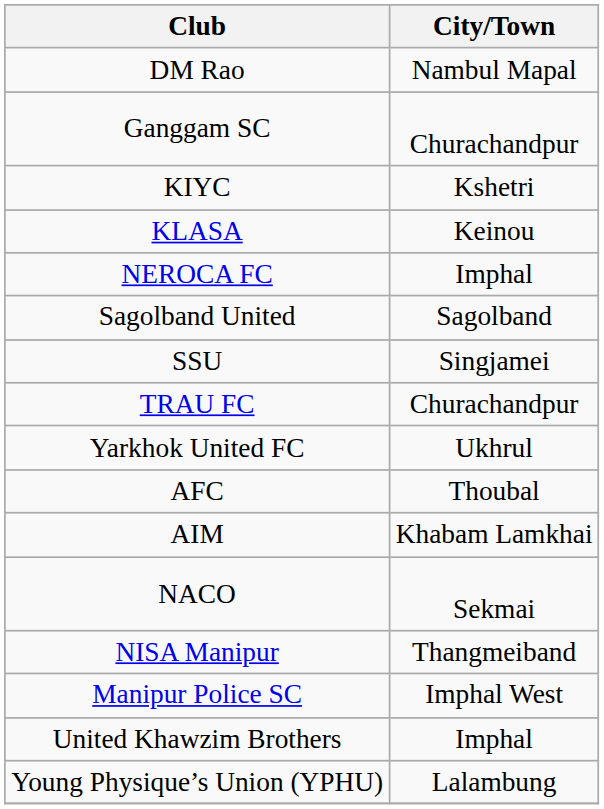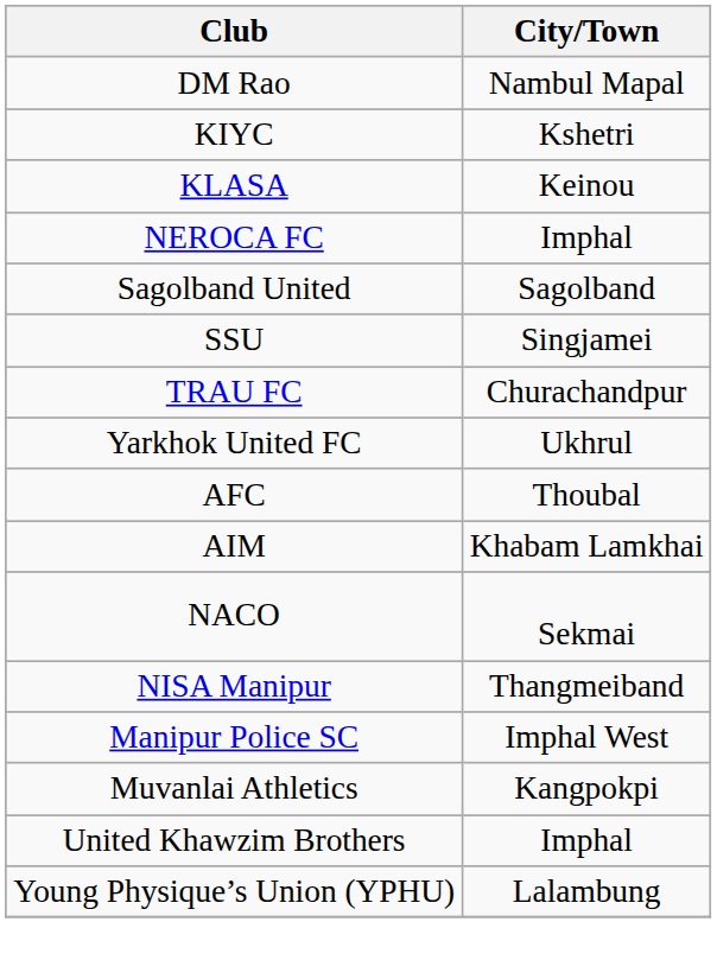 <table class="wikitable" style="text-align:center;">
 <tr>
 <th>Club</th>
 <th>City/Town</th>
 </tr>
 <tr>
 <td>DM Rao</td>
 <td>Nambul Mapal</td>
-</tr>
-<tr>
-<td>Ganggam SC</td>
-<td><br>Churachandpur</td>
 </tr>
 <tr>
 <td>KIYC</td>
 <td>Kshetri</td>
 </tr>
 <tr>
 <td><a href='#'>KLASA</a></td>
 <td>Keinou</td>
 </tr>
 <tr>
 <td><a href='#'>NEROCA FC</a></td>
 <td>Imphal</td>
 </tr>
 <tr>
 <td>Sagolband United</td>
 <td>Sagolband</td>
 </tr>
 <tr>
 <td>SSU</td>
 <td>Singjamei</td>
 </tr>
 <tr>
 <td><a href='#'>TRAU FC</a></td>
 <td>Churachandpur</td>
 </tr>
 <tr>
 <td>Yarkhok United FC</td>
 <td>Ukhrul</td>
 </tr>
 <tr>
 <td>AFC</td>
 <td>Thoubal</td>
 </tr>
 <tr>
 <td>AIM</td>
 <td>Khabam Lamkhai</td>
 </tr>
 <tr>
 <td>NACO</td>
 <td><br>Sekmai</td>
 </tr>
 <tr>
 <td><a href='#'>NISA Manipur</a></td>
 <td>Thangmeiband</td>
 </tr>
 <tr>
 <td><a href='#'>Manipur Police SC</a></td>
 <td>Imphal West</td>
 </tr>
 <tr>
+<td>Muvanlai Athletics</td>
+<td>Kangpokpi</td>
+</tr>
+<tr>
 <td>United Khawzim Brothers</td>
 <td>Imphal</td>
 </tr>
 <tr>
 <td>Young Physique’s Union (YPHU)</td>
 <td>Lalambung</td>
 </tr>
 <tr>
 </tr>
 </table>
